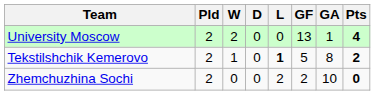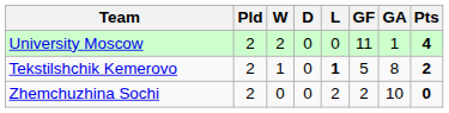 <table class="wikitable" style="text-align:center">
 <tr>
 <th width=220>Team</th>
 <th width=20>Pld</th>
 <th width=20>W</th>
 <th width=20>D</th>
 <th width=20>L</th>
 <th width=20>GF</th>
 <th width=20>GA</th>
 <th width=20>Pts</th>
 </tr>
 <tr bgcolor="#ccffcc">
 <td align="left"><a href='#'>University Moscow</a></td>
 <td>2</td>
 <td>2</td>
 <td>0</td>
 <td>0</td>
-<td>13</td>
+<td>11</td>
 <td>1</td>
 <td><strong>4</strong></td>
 </tr>
 <tr>
 <td align="left"><a href='#'>Tekstilshchik Kemerovo</a></td>
 <td>2</td>
 <td>1</td>
 <td>0</td>
 <td><strong>1</strong></td>
 <td>5</td>
 <td>8</td>
 <td><strong>2</strong></td>
 </tr>
 <tr>
 <td align="left"><a href='#'>Zhemchuzhina Sochi</a></td>
 <td>2</td>
 <td>0</td>
 <td>0</td>
 <td>2</td>
 <td>2</td>
 <td>10</td>
 <td><strong>0</strong></td>
 </tr>
 </table>
